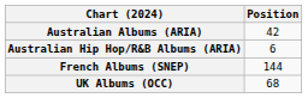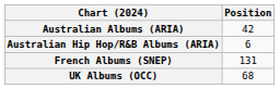 <table class="wikitable sortable plainrowheaders" style="text-align:center">
 <tr>
 <th scope="col">Chart (2024)</th>
 <th scope="col">Position</th>
 </tr>
 <tr>
 <th scope="row">Australian Albums (ARIA)</th>
 <td>42</td>
 </tr>
 <tr>
 <th scope="row">Australian Hip Hop/R&B Albums (ARIA)</th>
 <td>6</td>
 </tr>
 <tr>
 <th scope="row">French Albums (SNEP)</th>
-<td>144</td>
+<td>131</td>
 </tr>
 <tr>
 <th scope="row">UK Albums (OCC)</th>
 <td>68</td>
 </tr>
 </table>
